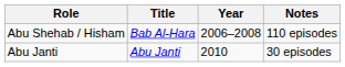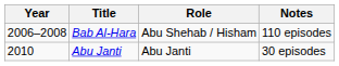 <table class="wikitable sortable">
 <tr>
+<th>Year</th>
+<th>Title</th>
 <th>Role</th>
-<th>Title</th>
-<th>Year</th>
 <th>Notes</th>
 </tr>
 <tr>
+<td>2006–2008</td>
+<td><em><a href='#'>Bab Al-Hara</a></em></td>
 <td>Abu Shehab / Hisham</td>
-<td><em><a href='#'>Bab Al-Hara</a></em></td>
-<td>2006–2008</td>
 <td>110 episodes</td>
 </tr>
 <tr>
+<td>2010</td>
+<td><em><a href='#'>Abu Janti</a></em></td>
 <td>Abu Janti</td>
-<td><em><a href='#'>Abu Janti</a></em></td>
-<td>2010</td>
 <td>30 episodes</td>
 </tr>
 </table>
